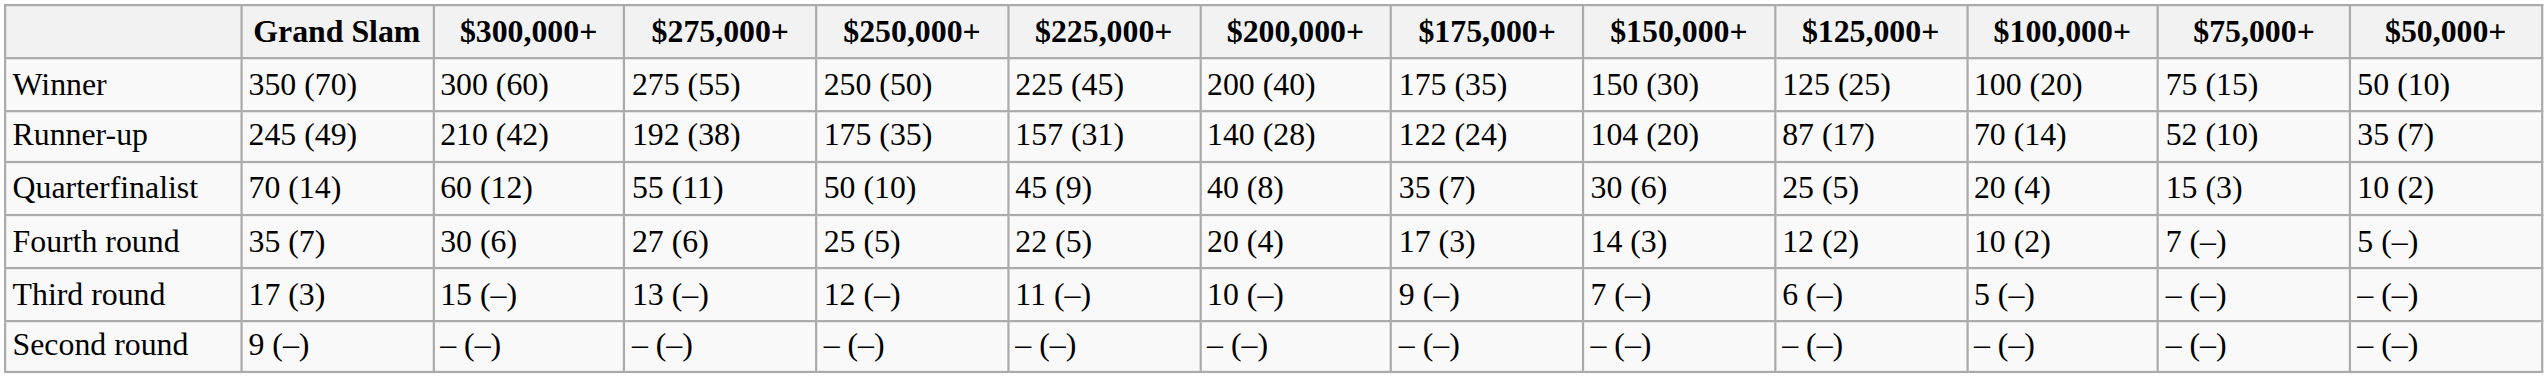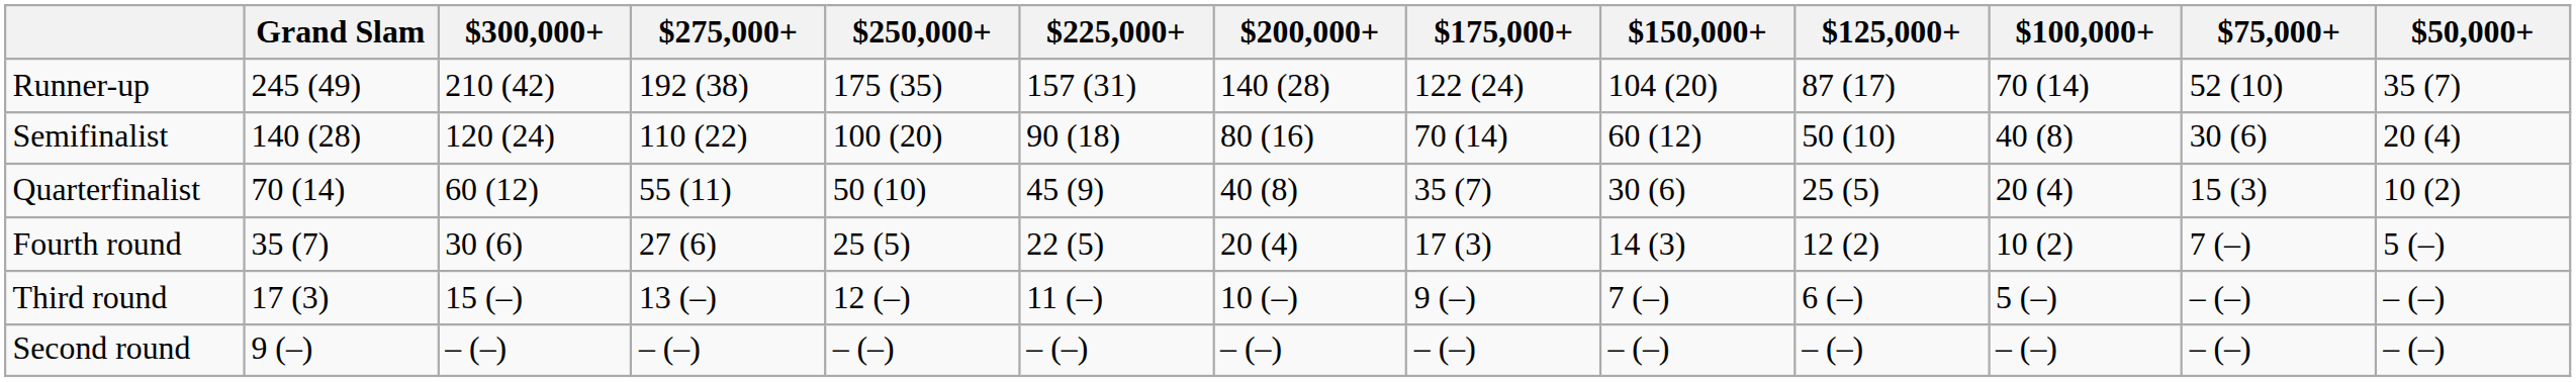 <table class="wikitable" style="font-size:90%;">
 <tr>
 <th width=100></th>
 <th width=80>Grand Slam</th>
 <th width=80>$300,000+</th>
 <th width=80>$275,000+</th>
 <th width=80>$250,000+</th>
 <th width=80>$225,000+</th>
 <th width=80>$200,000+</th>
 <th width=80>$175,000+</th>
 <th width=80>$150,000+</th>
 <th width=80>$125,000+</th>
 <th width=80>$100,000+</th>
 <th width=80>$75,000+</th>
 <th width=80>$50,000+</th>
 </tr>
 <tr>
-<td>Winner</td>
-<td>350 (70)</td>
-<td>300 (60)</td>
-<td>275 (55)</td>
-<td>250 (50)</td>
-<td>225 (45)</td>
-<td>200 (40)</td>
-<td>175 (35)</td>
-<td>150 (30)</td>
-<td>125 (25)</td>
-<td>100 (20)</td>
-<td>75 (15)</td>
-<td>50 (10)</td>
-</tr>
-<tr>
 <td>Runner-up</td>
 <td>245 (49)</td>
 <td>210 (42)</td>
 <td>192 (38)</td>
 <td>175 (35)</td>
 <td>157 (31)</td>
 <td>140 (28)</td>
 <td>122 (24)</td>
 <td>104 (20)</td>
 <td>87 (17)</td>
 <td>70 (14)</td>
 <td>52 (10)</td>
 <td>35 (7)</td>
+</tr>
+<tr>
+<td>Semifinalist</td>
+<td>140 (28)</td>
+<td>120 (24)</td>
+<td>110 (22)</td>
+<td>100 (20)</td>
+<td>90 (18)</td>
+<td>80 (16)</td>
+<td>70 (14)</td>
+<td>60 (12)</td>
+<td>50 (10)</td>
+<td>40 (8)</td>
+<td>30 (6)</td>
+<td>20 (4)</td>
 </tr>
 <tr>
 <td>Quarterfinalist</td>
 <td>70 (14)</td>
 <td>60 (12)</td>
 <td>55 (11)</td>
 <td>50 (10)</td>
 <td>45 (9)</td>
 <td>40 (8)</td>
 <td>35 (7)</td>
 <td>30 (6)</td>
 <td>25 (5)</td>
 <td>20 (4)</td>
 <td>15 (3)</td>
 <td>10 (2)</td>
 </tr>
 <tr>
 <td>Fourth round</td>
 <td>35 (7)</td>
 <td>30 (6)</td>
 <td>27 (6)</td>
 <td>25 (5)</td>
 <td>22 (5)</td>
 <td>20 (4)</td>
 <td>17 (3)</td>
 <td>14 (3)</td>
 <td>12 (2)</td>
 <td>10 (2)</td>
 <td>7 (–)</td>
 <td>5 (–)</td>
 </tr>
 <tr>
 <td>Third round</td>
 <td>17 (3)</td>
 <td>15 (–)</td>
 <td>13 (–)</td>
 <td>12 (–)</td>
 <td>11 (–)</td>
 <td>10 (–)</td>
 <td>9 (–)</td>
 <td>7 (–)</td>
 <td>6 (–)</td>
 <td>5 (–)</td>
 <td>– (–)</td>
 <td>– (–)</td>
 </tr>
 <tr>
 <td>Second round</td>
 <td>9 (–)</td>
 <td>– (–)</td>
 <td>– (–)</td>
 <td>– (–)</td>
 <td>– (–)</td>
 <td>– (–)</td>
 <td>– (–)</td>
 <td>– (–)</td>
 <td>– (–)</td>
 <td>– (–)</td>
 <td>– (–)</td>
 <td>– (–)</td>
 </tr>
 </table>
